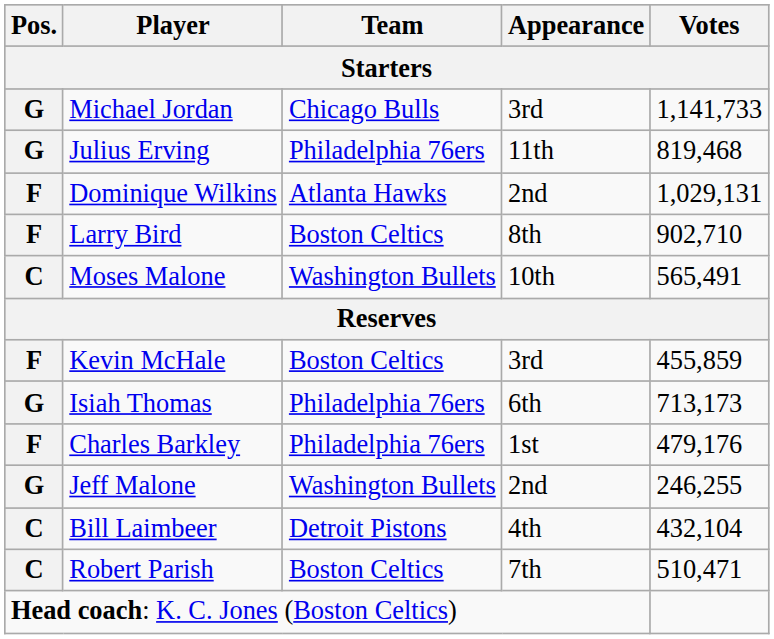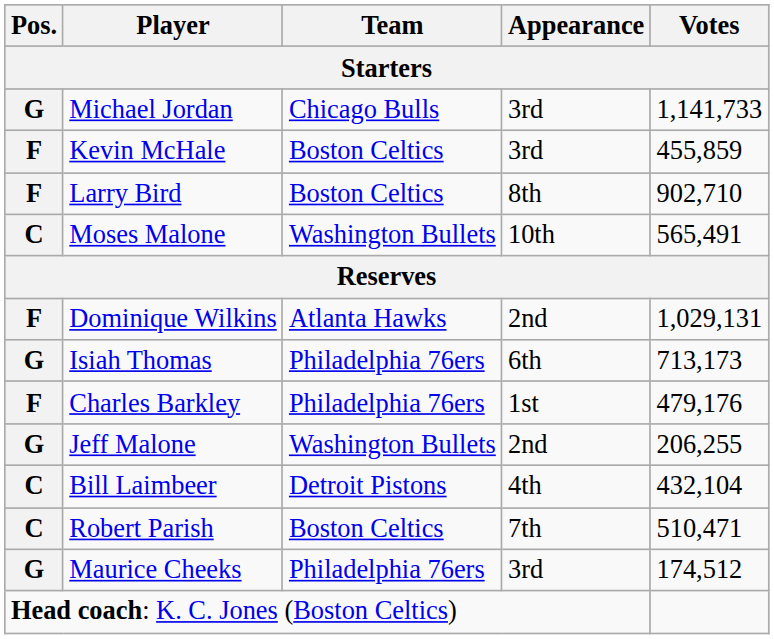 <table class="wikitable">
 <tr>
 <th>Pos.</th>
 <th>Player</th>
 <th>Team</th>
 <th>Appearance</th>
 <th>Votes</th>
 </tr>
 <tr>
 <th colspan="5">Starters</th>
 </tr>
 <tr>
 <th>G</th>
 <td><a href='#'>Michael Jordan</a></td>
 <td><a href='#'>Chicago Bulls</a></td>
 <td>3rd</td>
 <td>1,141,733</td>
 </tr>
 <tr>
-<th>G</th>
-<td><a href='#'>Julius Erving</a></td>
-<td><a href='#'>Philadelphia 76ers</a></td>
-<td>11th</td>
-<td>819,468</td>
-</tr>
-<tr>
 <th>F</th>
-<td><a href='#'>Dominique Wilkins</a></td>
-<td><a href='#'>Atlanta Hawks</a></td>
-<td>2nd</td>
-<td>1,029,131</td>
+<td><a href='#'>Kevin McHale</a></td>
+<td><a href='#'>Boston Celtics</a></td>
+<td>3rd</td>
+<td>455,859</td>
 </tr>
 <tr>
 <th>F</th>
 <td><a href='#'>Larry Bird</a></td>
 <td><a href='#'>Boston Celtics</a></td>
 <td>8th</td>
 <td>902,710</td>
 </tr>
 <tr>
 <th>C</th>
 <td><a href='#'>Moses Malone</a></td>
 <td><a href='#'>Washington Bullets</a></td>
 <td>10th</td>
 <td>565,491</td>
 </tr>
 <tr>
 <th colspan="5">Reserves</th>
 </tr>
 <tr>
 <th>F</th>
-<td><a href='#'>Kevin McHale</a></td>
-<td><a href='#'>Boston Celtics</a></td>
-<td>3rd</td>
-<td>455,859</td>
+<td><a href='#'>Dominique Wilkins</a></td>
+<td><a href='#'>Atlanta Hawks</a></td>
+<td>2nd</td>
+<td>1,029,131</td>
 </tr>
 <tr>
 <th>G</th>
 <td><a href='#'>Isiah Thomas</a></td>
 <td><a href='#'>Philadelphia 76ers</a></td>
 <td>6th</td>
 <td>713,173</td>
 </tr>
 <tr>
 <th>F</th>
 <td><a href='#'>Charles Barkley</a></td>
 <td><a href='#'>Philadelphia 76ers</a></td>
 <td>1st</td>
 <td>479,176</td>
 </tr>
 <tr>
 <th>G</th>
 <td><a href='#'>Jeff Malone</a></td>
 <td><a href='#'>Washington Bullets</a></td>
 <td>2nd</td>
-<td>246,255</td>
+<td>206,255</td>
 </tr>
 <tr>
 <th>C</th>
 <td><a href='#'>Bill Laimbeer</a></td>
 <td><a href='#'>Detroit Pistons</a></td>
 <td>4th</td>
 <td>432,104</td>
 </tr>
 <tr>
 <th>C</th>
 <td><a href='#'>Robert Parish</a></td>
 <td><a href='#'>Boston Celtics</a></td>
 <td>7th</td>
 <td>510,471</td>
 </tr>
 <tr>
+<th>G</th>
+<td><a href='#'>Maurice Cheeks</a></td>
+<td><a href='#'>Philadelphia 76ers</a></td>
+<td>3rd</td>
+<td>174,512</td>
+</tr>
+<tr>
 <td colspan="4"><strong>Head coach</strong>: <a href='#'>K. C. Jones</a> (<a href='#'>Boston Celtics</a>)</td>
 </tr>
 </table>
